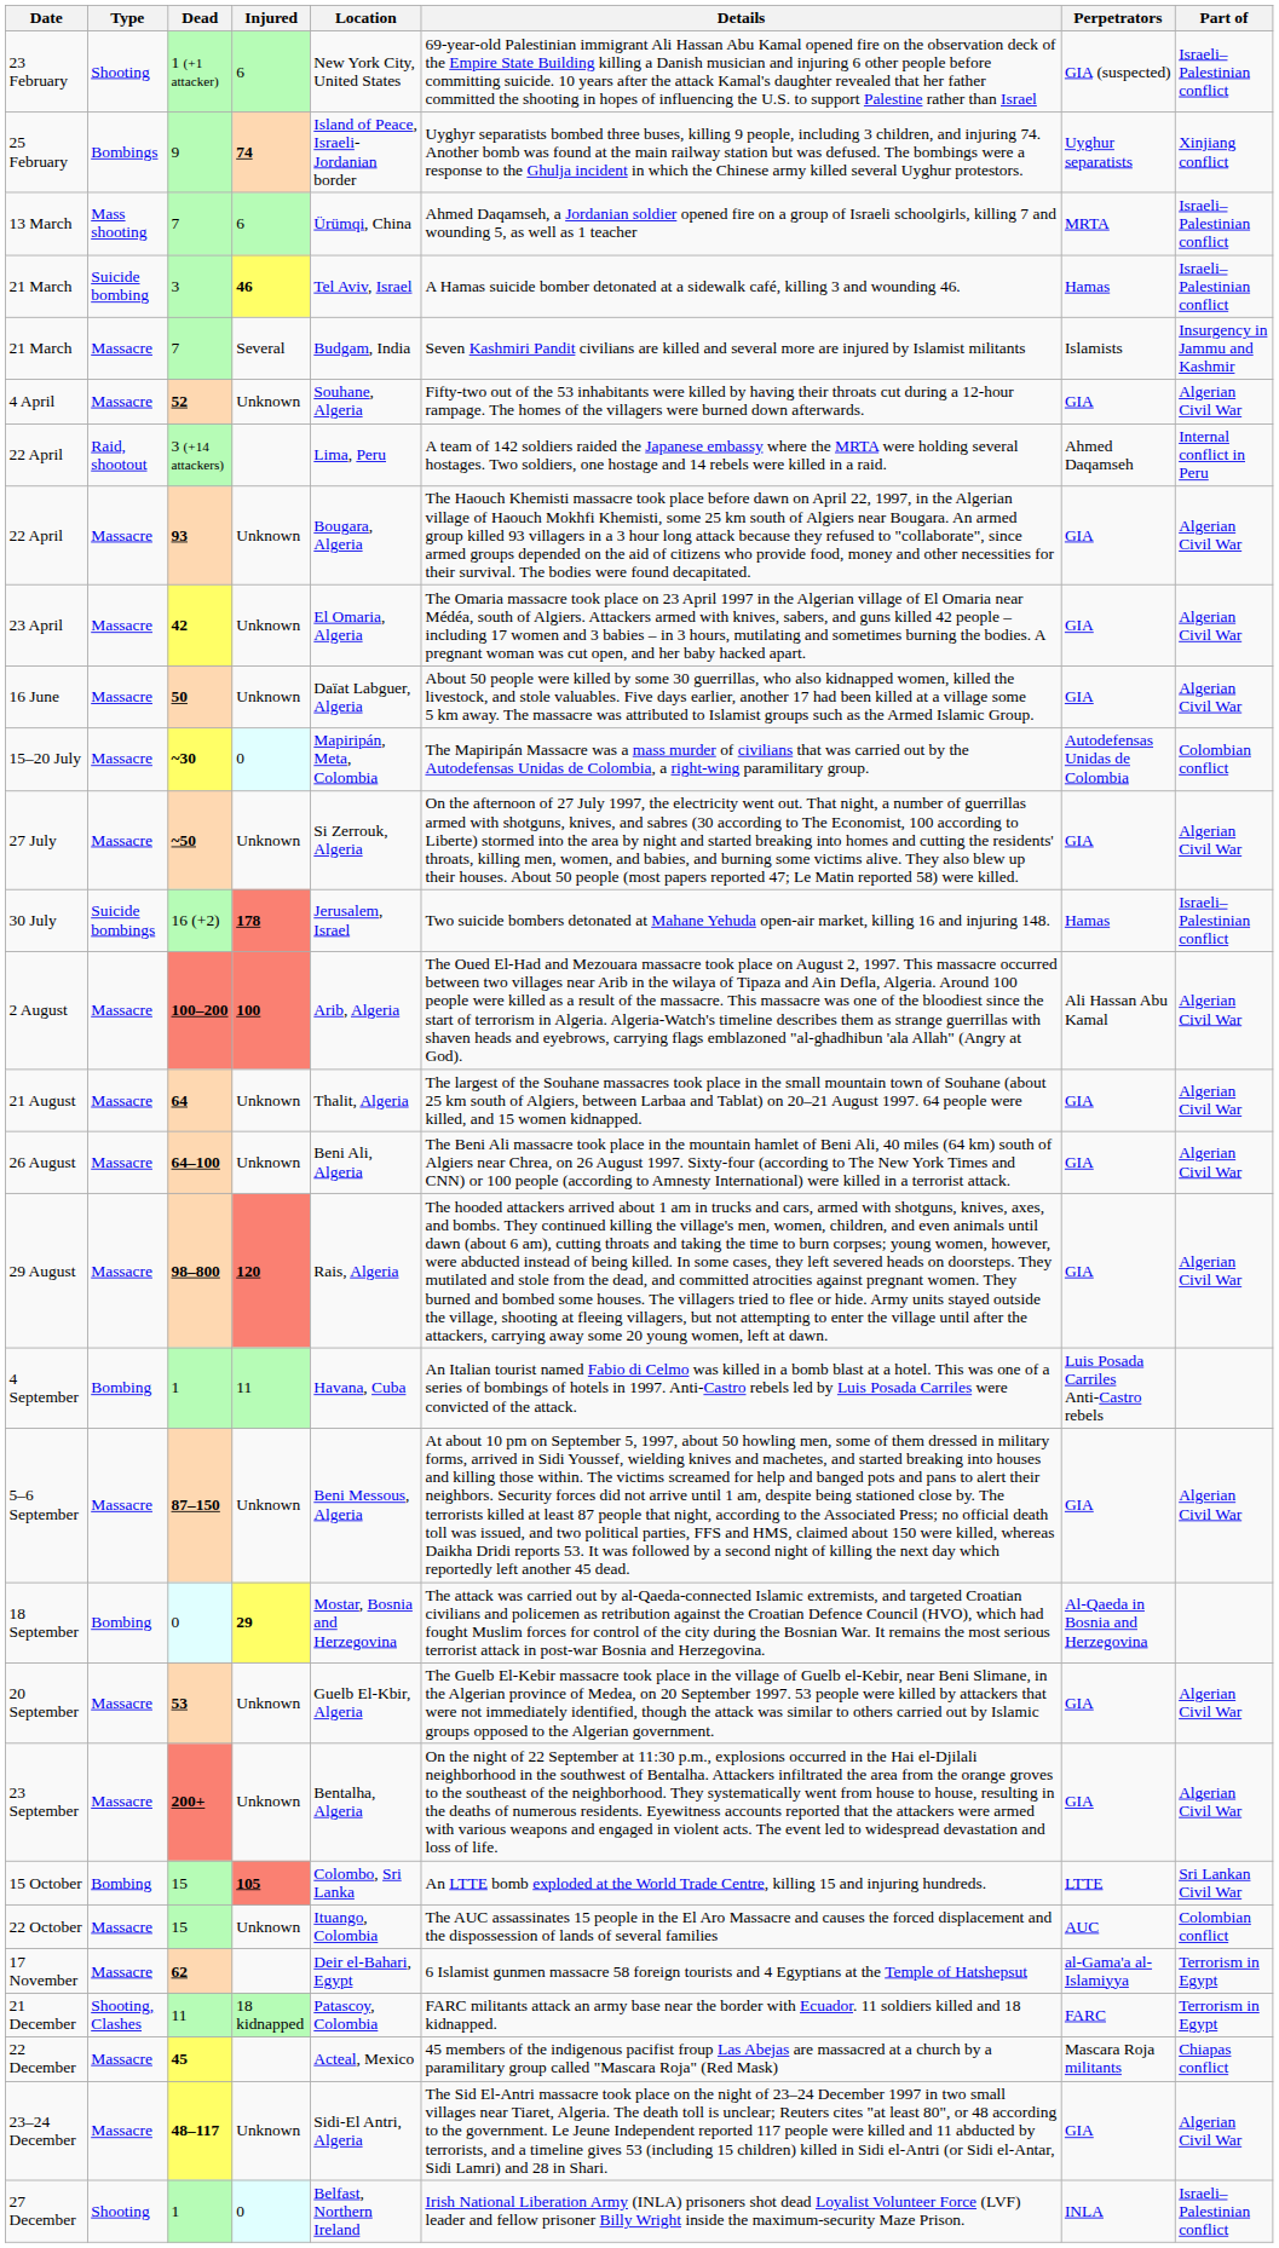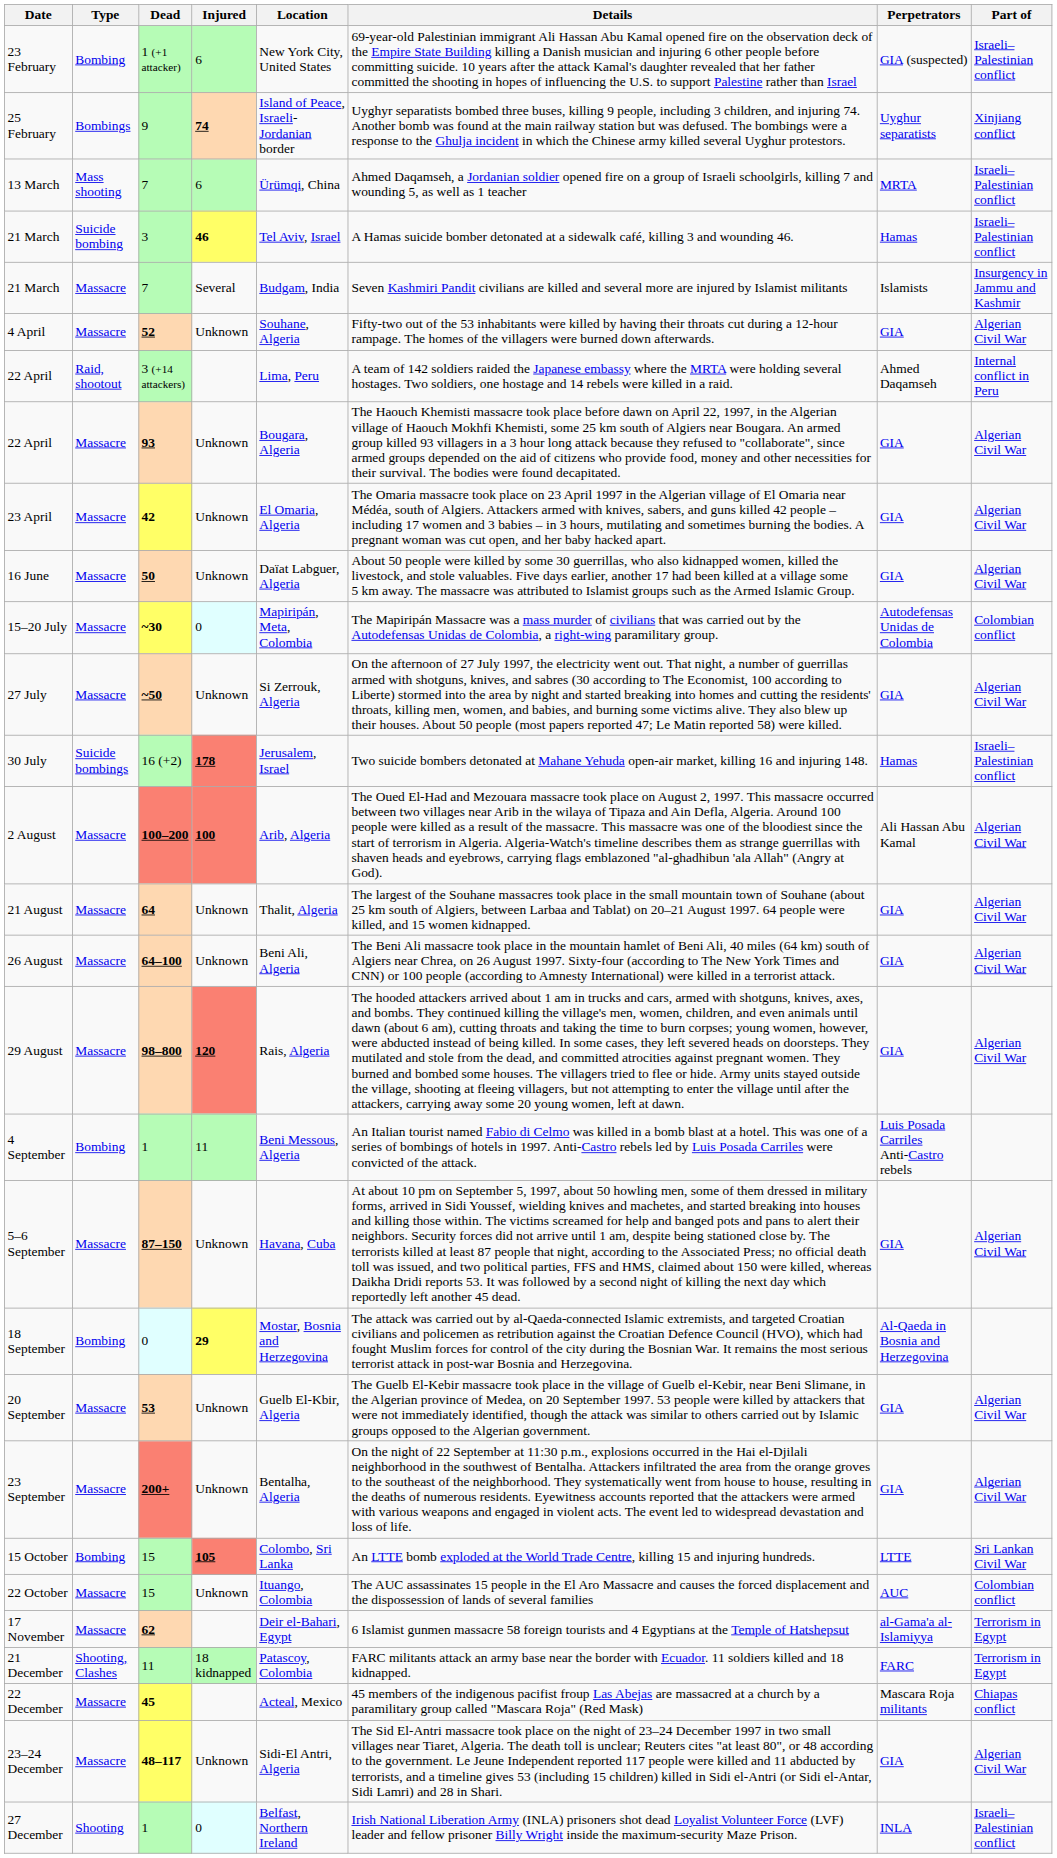 <table class="wikitable sortable">
 <tr>
 <th>Date</th>
 <th>Type</th>
 <th>Dead</th>
 <th>Injured</th>
 <th>Location</th>
 <th>Details</th>
 <th>Perpetrators</th>
 <th>Part of</th>
 </tr>
 <tr>
 <td>23 February</td>
-<td><a href='#'>Shooting</a></td>
+<td><a href='#'>Bombing</a></td>
 <td style="background:#b6fcb6;text-align:left">1 <small>(+1 attacker)</small></td>
 <td style="background:#b6fcb6;text-align:left">6</td>
 <td>New York City, United States</td>
 <td>69-year-old Palestinian immigrant Ali Hassan Abu Kamal opened fire on the observation deck of the <a href='#'>Empire State Building</a> killing a Danish musician and injuring 6 other people before committing suicide. 10 years after the attack Kamal's daughter revealed that her father committed the shooting in hopes of influencing the U.S. to support <a href='#'>Palestine</a> rather than <a href='#'>Israel</a></td>
 <td><a href='#'>GIA</a> (suspected)</td>
 <td><a href='#'>Israeli–Palestinian conflict</a></td>
 </tr>
 <tr>
 <td>25 February</td>
 <td><a href='#'>Bombings</a></td>
 <td style="background:#b6fcb6;text-align:left">9</td>
 <td style="background:#FED8B1;text-align:left"><strong><u>74</u></strong></td>
 <td><a href='#'>Island of Peace</a>, <a href='#'>Israeli</a>-<a href='#'>Jordanian</a> border</td>
 <td>Uyghyr separatists bombed three buses, killing 9 people, including 3 children, and injuring 74. Another bomb was found at the main railway station but was defused. The bombings were a response to the <a href='#'>Ghulja incident</a> in which the Chinese army killed several Uyghur protestors.</td>
 <td><a href='#'>Uyghur separatists</a></td>
 <td><a href='#'>Xinjiang conflict</a></td>
 </tr>
 <tr>
 <td>13 March</td>
 <td><a href='#'>Mass shooting</a></td>
 <td style="background:#b6fcb6;text-align:left">7</td>
 <td style="background:#b6fcb6;text-align:left">6</td>
 <td><a href='#'>Ürümqi</a>, China</td>
 <td>Ahmed Daqamseh, a <a href='#'>Jordanian soldier</a> opened fire on a group of Israeli schoolgirls, killing 7 and wounding 5, as well as 1 teacher</td>
 <td><a href='#'>MRTA</a></td>
 <td><a href='#'>Israeli–Palestinian conflict</a></td>
 </tr>
 <tr>
 <td>21 March</td>
 <td><a href='#'>Suicide bombing</a></td>
 <td style="background:#b6fcb6;text-align:left">3</td>
 <td style="background:#FFFF66;text-align:left"><strong>46</strong></td>
 <td><a href='#'>Tel Aviv</a>, <a href='#'>Israel</a></td>
 <td>A Hamas suicide bomber detonated at a sidewalk café, killing 3 and wounding 46.</td>
 <td><a href='#'>Hamas</a></td>
 <td><a href='#'>Israeli–Palestinian conflict</a></td>
 </tr>
 <tr>
 <td>21 March</td>
 <td><a href='#'>Massacre</a></td>
 <td style="background:#b6fcb6;text-align:left">7</td>
 <td>Several</td>
 <td><a href='#'>Budgam</a>, India</td>
 <td>Seven <a href='#'>Kashmiri Pandit</a> civilians are killed and several more are injured by Islamist militants</td>
 <td>Islamists</td>
 <td><a href='#'>Insurgency in Jammu and Kashmir</a></td>
 </tr>
 <tr>
 <td>4 April</td>
 <td><a href='#'>Massacre</a></td>
 <td style="background:#FED8B1;text-align:left"><strong><u>52</u></strong></td>
 <td>Unknown</td>
 <td><a href='#'>Souhane</a>, <a href='#'>Algeria</a></td>
 <td>Fifty-two out of the 53 inhabitants were killed by having their throats cut during a 12-hour rampage. The homes of the villagers were burned down afterwards.</td>
 <td><a href='#'>GIA</a></td>
 <td><a href='#'>Algerian Civil War</a></td>
 </tr>
 <tr>
 <td>22 April</td>
 <td><a href='#'>Raid, shootout</a></td>
 <td style="background:#b6fcb6;text-align:left">3 <small>(+14 attackers)</small></td>
 <td></td>
 <td><a href='#'>Lima</a>, <a href='#'>Peru</a></td>
 <td>A team of 142 soldiers raided the <a href='#'>Japanese embassy</a> where the <a href='#'>MRTA</a> were holding several hostages. Two soldiers, one hostage and 14 rebels were killed in a raid.</td>
 <td>Ahmed Daqamseh</td>
 <td><a href='#'>Internal conflict in Peru</a></td>
 </tr>
 <tr>
 <td>22 April</td>
 <td><a href='#'>Massacre</a></td>
 <td style="background:#FED8B1;text-align:left"><strong><u>93</u></strong></td>
 <td>Unknown</td>
 <td><a href='#'>Bougara</a>, <a href='#'>Algeria</a></td>
 <td>The Haouch Khemisti massacre took place before dawn on April 22, 1997, in the Algerian village of Haouch Mokhfi Khemisti, some 25 km south of Algiers near Bougara. An armed group killed 93 villagers in a 3 hour long attack because they refused to "collaborate", since armed groups depended on the aid of citizens who provide food, money and other necessities for their survival. The bodies were found decapitated.</td>
 <td><a href='#'>GIA</a></td>
 <td><a href='#'>Algerian Civil War</a></td>
 </tr>
 <tr>
 <td>23 April</td>
 <td><a href='#'>Massacre</a></td>
 <td style="background:#FFFF66;text-align:left"><strong>42</strong></td>
 <td>Unknown</td>
 <td><a href='#'>El Omaria</a>, <a href='#'>Algeria</a></td>
 <td>The Omaria massacre took place on 23 April 1997 in the Algerian village of El Omaria near Médéa, south of Algiers. Attackers armed with knives, sabers, and guns killed 42 people – including 17 women and 3 babies – in 3 hours, mutilating and sometimes burning the bodies. A pregnant woman was cut open, and her baby hacked apart.</td>
 <td><a href='#'>GIA</a></td>
 <td><a href='#'>Algerian Civil War</a></td>
 </tr>
 <tr>
 <td>16 June</td>
 <td><a href='#'>Massacre</a></td>
 <td style="background:#FED8B1;text-align:left"><strong><u>50</u></strong></td>
 <td>Unknown</td>
 <td>Daïat Labguer, <a href='#'>Algeria</a></td>
 <td>About 50 people were killed by some 30 guerrillas, who also kidnapped women, killed the livestock, and stole valuables. Five days earlier, another 17 had been killed at a village some 5 km away. The massacre was attributed to Islamist groups such as the Armed Islamic Group.</td>
 <td><a href='#'>GIA</a></td>
 <td><a href='#'>Algerian Civil War</a></td>
 </tr>
 <tr>
 <td>15–20 July</td>
 <td><a href='#'>Massacre</a></td>
 <td style="background:#FFFF66;text-align:left"><strong>~30</strong></td>
 <td style="background:#E0FFFF;text-align:left">0</td>
 <td><a href='#'>Mapiripán</a>, <a href='#'>Meta</a>, <a href='#'>Colombia</a></td>
 <td>The Mapiripán Massacre was a <a href='#'>mass murder</a> of <a href='#'>civilians</a> that was carried out by the <a href='#'>Autodefensas Unidas de Colombia</a>, a <a href='#'>right-wing</a> paramilitary group.</td>
 <td><a href='#'>Autodefensas Unidas de Colombia</a></td>
 <td><a href='#'>Colombian conflict</a></td>
 </tr>
 <tr>
 <td>27 July</td>
 <td><a href='#'>Massacre</a></td>
 <td style="background:#FED8B1;text-align:left"><strong><u>~50</u></strong></td>
 <td>Unknown</td>
 <td>Si Zerrouk, <a href='#'>Algeria</a></td>
 <td>On the afternoon of 27 July 1997, the electricity went out. That night, a number of guerrillas armed with shotguns, knives, and sabres (30 according to The Economist, 100 according to Liberte) stormed into the area by night and started breaking into homes and cutting the residents' throats, killing men, women, and babies, and burning some victims alive. They also blew up their houses. About 50 people (most papers reported 47; Le Matin reported 58) were killed.</td>
 <td><a href='#'>GIA</a></td>
 <td><a href='#'>Algerian Civil War</a></td>
 </tr>
 <tr>
 <td>30 July</td>
 <td><a href='#'>Suicide bombings</a></td>
 <td style="background:#b6fcb6;text-align:left">16 (+2)</td>
 <td style="background:#FA8072;text-align:left"><strong><u>178</u></strong></td>
 <td><a href='#'>Jerusalem</a>, <a href='#'>Israel</a></td>
 <td>Two suicide bombers detonated at <a href='#'>Mahane Yehuda</a> open-air market, killing 16 and injuring 148.</td>
 <td><a href='#'>Hamas</a></td>
 <td><a href='#'>Israeli–Palestinian conflict</a></td>
 </tr>
 <tr>
 <td>2 August</td>
 <td><a href='#'>Massacre</a></td>
 <td style="background:#FA8072;text-align:left"><strong><u>100–200</u></strong></td>
 <td style="background:#FA8072;text-align:left"><strong><u>100</u></strong></td>
 <td><a href='#'>Arib</a>, <a href='#'>Algeria</a></td>
 <td>The Oued El-Had and Mezouara massacre took place on August 2, 1997. This massacre occurred between two villages near Arib in the wilaya of Tipaza and Ain Defla, Algeria. Around 100 people were killed as a result of the massacre. This massacre was one of the bloodiest since the start of terrorism in Algeria. Algeria-Watch's timeline describes them as strange guerrillas with shaven heads and eyebrows, carrying flags emblazoned "al-ghadhibun 'ala Allah" (Angry at God).</td>
 <td>Ali Hassan Abu Kamal</td>
 <td><a href='#'>Algerian Civil War</a></td>
 </tr>
 <tr>
 <td>21 August</td>
 <td><a href='#'>Massacre</a></td>
 <td style="background:#FED8B1;text-align:left"><strong><u>64</u></strong></td>
 <td>Unknown</td>
 <td>Thalit, <a href='#'>Algeria</a></td>
 <td>The largest of the Souhane massacres took place in the small mountain town of Souhane (about 25 km south of Algiers, between Larbaa and Tablat) on 20–21 August 1997. 64 people were killed, and 15 women kidnapped.</td>
 <td><a href='#'>GIA</a></td>
 <td><a href='#'>Algerian Civil War</a></td>
 </tr>
 <tr>
 <td>26 August</td>
 <td><a href='#'>Massacre</a></td>
 <td style="background:#FED8B1;text-align:left"><strong><u>64–100</u></strong></td>
 <td>Unknown</td>
 <td>Beni Ali, <a href='#'>Algeria</a></td>
 <td>The Beni Ali massacre took place in the mountain hamlet of Beni Ali, 40 miles (64 km) south of Algiers near Chrea, on 26 August 1997. Sixty-four (according to The New York Times and CNN) or 100 people (according to Amnesty International) were killed in a terrorist attack.</td>
 <td><a href='#'>GIA</a></td>
 <td><a href='#'>Algerian Civil War</a></td>
 </tr>
 <tr>
 <td>29 August</td>
 <td><a href='#'>Massacre</a></td>
 <td style="background:#FED8B1;text-align:left"><strong><u>98–800</u></strong></td>
 <td style="background:#FA8072;text-align:left"><strong><u>120</u></strong></td>
 <td>Rais, <a href='#'>Algeria</a></td>
 <td>The hooded attackers arrived about 1 am in trucks and cars, armed with shotguns, knives, axes, and bombs. They continued killing the village's men, women, children, and even animals until dawn (about 6 am), cutting throats and taking the time to burn corpses; young women, however, were abducted instead of being killed. In some cases, they left severed heads on doorsteps. They mutilated and stole from the dead, and committed atrocities against pregnant women. They burned and bombed some houses. The villagers tried to flee or hide. Army units stayed outside the village, shooting at fleeing villagers, but not attempting to enter the village until after the attackers, carrying away some 20 young women, left at dawn.</td>
 <td><a href='#'>GIA</a></td>
 <td><a href='#'>Algerian Civil War</a></td>
 </tr>
 <tr>
 <td>4 September</td>
 <td><a href='#'>Bombing</a></td>
 <td style="background:#b6fcb6;text-align:left">1</td>
 <td style="background:#b6fcb6;text-align:left">11</td>
-<td><a href='#'>Havana</a>, <a href='#'>Cuba</a></td>
+<td><a href='#'>Beni Messous</a>, <a href='#'>Algeria</a></td>
 <td>An Italian tourist named <a href='#'>Fabio di Celmo</a> was killed in a bomb blast at a hotel. This was one of a series of bombings of hotels in 1997. Anti-<a href='#'>Castro</a> rebels led by <a href='#'>Luis Posada Carriles</a> were convicted of the attack.</td>
 <td><a href='#'>Luis Posada Carriles</a> <br> Anti-<a href='#'>Castro</a> rebels</td>
 <td></td>
 </tr>
 <tr>
 <td>5–6 September</td>
 <td><a href='#'>Massacre</a></td>
 <td style="background:#FED8B1;text-align:left"><strong><u>87–150</u></strong></td>
 <td>Unknown</td>
-<td><a href='#'>Beni Messous</a>, <a href='#'>Algeria</a></td>
+<td><a href='#'>Havana</a>, <a href='#'>Cuba</a></td>
 <td>At about 10 pm on September 5, 1997, about 50 howling men, some of them dressed in military forms, arrived in Sidi Youssef, wielding knives and machetes, and started breaking into houses and killing those within. The victims screamed for help and banged pots and pans to alert their neighbors. Security forces did not arrive until 1 am, despite being stationed close by. The terrorists killed at least 87 people that night, according to the Associated Press; no official death toll was issued, and two political parties, FFS and HMS, claimed about 150 were killed, whereas Daikha Dridi reports 53. It was followed by a second night of killing the next day which reportedly left another 45 dead.</td>
 <td><a href='#'>GIA</a></td>
 <td><a href='#'>Algerian Civil War</a></td>
 </tr>
 <tr>
 <td>18 September</td>
 <td><a href='#'>Bombing</a></td>
 <td style="background:#E0FFFF;text-align:left">0</td>
 <td style="background:#FFFF66;text-align:left"><strong>29</strong></td>
 <td><a href='#'>Mostar</a>, <a href='#'>Bosnia and Herzegovina</a></td>
 <td>The attack was carried out by al-Qaeda-connected Islamic extremists, and targeted Croatian civilians and policemen as retribution against the Croatian Defence Council (HVO), which had fought Muslim forces for control of the city during the Bosnian War. It remains the most serious terrorist attack in post-war Bosnia and Herzegovina.</td>
 <td><a href='#'>Al-Qaeda in Bosnia and Herzegovina</a></td>
 <td></td>
 </tr>
 <tr>
 <td>20 September</td>
 <td><a href='#'>Massacre</a></td>
 <td style="background:#FED8B1;text-align:left"><strong><u>53</u></strong></td>
 <td>Unknown</td>
 <td>Guelb El-Kbir, <a href='#'>Algeria</a></td>
 <td>The Guelb El-Kebir massacre took place in the village of Guelb el-Kebir, near Beni Slimane, in the Algerian province of Medea, on 20 September 1997. 53 people were killed by attackers that were not immediately identified, though the attack was similar to others carried out by Islamic groups opposed to the Algerian government.</td>
 <td><a href='#'>GIA</a></td>
 <td><a href='#'>Algerian Civil War</a></td>
 </tr>
 <tr>
 <td>23 September</td>
 <td><a href='#'>Massacre</a></td>
 <td style="background:#FA8072;text-align:left"><strong><u>200+</u></strong></td>
 <td>Unknown</td>
 <td>Bentalha, <a href='#'>Algeria</a></td>
 <td>On the night of 22 September at 11:30 p.m., explosions occurred in the Hai el-Djilali neighborhood in the southwest of Bentalha. Attackers infiltrated the area from the orange groves to the southeast of the neighborhood. They systematically went from house to house, resulting in the deaths of numerous residents. Eyewitness accounts reported that the attackers were armed with various weapons and engaged in violent acts. The event led to widespread devastation and loss of life.</td>
 <td><a href='#'>GIA</a></td>
 <td><a href='#'>Algerian Civil War</a></td>
 </tr>
 <tr>
 <td>15 October</td>
 <td><a href='#'>Bombing</a></td>
 <td style="background:#b6fcb6;text-align:left">15</td>
 <td style="background:#FA8072;text-align:left"><strong><u>105</u></strong></td>
 <td><a href='#'>Colombo</a>, <a href='#'>Sri Lanka</a></td>
 <td>An <a href='#'>LTTE</a> bomb <a href='#'>exploded at the World Trade Centre</a>, killing 15 and injuring hundreds.</td>
 <td><a href='#'>LTTE</a></td>
 <td><a href='#'>Sri Lankan Civil War</a></td>
 </tr>
 <tr>
 <td>22 October</td>
 <td><a href='#'>Massacre</a></td>
 <td style="background:#b6fcb6;text-align:left">15</td>
 <td>Unknown</td>
 <td><a href='#'>Ituango</a>, <a href='#'>Colombia</a></td>
 <td>The AUC assassinates 15 people in the El Aro Massacre and causes the forced displacement and the dispossession of lands of several families</td>
 <td><a href='#'>AUC</a></td>
 <td><a href='#'>Colombian conflict</a></td>
 </tr>
 <tr>
 <td>17 November</td>
 <td><a href='#'>Massacre</a></td>
 <td style="background:#FED8B1;text-align:left"><strong><u>62</u></strong></td>
 <td></td>
 <td><a href='#'>Deir el-Bahari</a>, <a href='#'>Egypt</a></td>
 <td>6 Islamist gunmen massacre 58 foreign tourists and 4 Egyptians at the <a href='#'>Temple of Hatshepsut</a></td>
 <td><a href='#'>al-Gama'a al-Islamiyya</a></td>
 <td><a href='#'>Terrorism in Egypt</a></td>
 </tr>
 <tr>
 <td>21 December</td>
 <td><a href='#'>Shooting, Clashes</a></td>
 <td style="background:#b6fcb6;text-align:left">11</td>
 <td style="background:#b6fcb6;text-align:left">18 kidnapped</td>
 <td><a href='#'>Patascoy</a>, <a href='#'>Colombia</a></td>
 <td>FARC militants attack an army base near the border with <a href='#'>Ecuador</a>. 11 soldiers killed and 18 kidnapped.</td>
 <td><a href='#'>FARC</a></td>
 <td><a href='#'>Terrorism in Egypt</a></td>
 </tr>
 <tr>
 <td>22 December</td>
 <td><a href='#'>Massacre</a></td>
 <td style="background:#FFFF66;text-align:left"><strong>45</strong></td>
 <td></td>
 <td><a href='#'>Acteal</a>, Mexico</td>
 <td>45 members of the indigenous pacifist froup <a href='#'>Las Abejas</a> are massacred at a church by a paramilitary group called "Mascara Roja" (Red Mask)</td>
 <td>Mascara Roja <a href='#'>militants</a></td>
 <td><a href='#'>Chiapas conflict</a></td>
 </tr>
 <tr>
 <td>23–24 December</td>
 <td><a href='#'>Massacre</a></td>
 <td style="background:#FFFF66;text-align:left"><strong>48–117</strong></td>
 <td>Unknown</td>
 <td>Sidi-El Antri, <a href='#'>Algeria</a></td>
 <td>The Sid El-Antri massacre took place on the night of 23–24 December 1997 in two small villages near Tiaret, Algeria. The death toll is unclear; Reuters cites "at least 80", or 48 according to the government. Le Jeune Independent reported 117 people were killed and 11 abducted by terrorists, and a timeline gives 53 (including 15 children) killed in Sidi el-Antri (or Sidi el-Antar, Sidi Lamri) and 28 in Shari.</td>
 <td><a href='#'>GIA</a></td>
 <td><a href='#'>Algerian Civil War</a></td>
 </tr>
 <tr>
 <td>27 December</td>
 <td><a href='#'>Shooting</a></td>
 <td style="background:#b6fcb6;text-align:left">1</td>
 <td style="background:#E0FFFF;text-align:left">0</td>
 <td><a href='#'>Belfast</a>, <a href='#'>Northern Ireland</a></td>
 <td><a href='#'>Irish National Liberation Army</a> (INLA) prisoners shot dead <a href='#'>Loyalist Volunteer Force</a> (LVF) leader and fellow prisoner <a href='#'>Billy Wright</a> inside the maximum-security Maze Prison.</td>
 <td><a href='#'>INLA</a></td>
 <td><a href='#'>Israeli–Palestinian conflict</a></td>
 </tr>
 </table>
